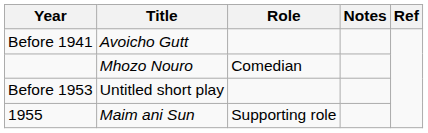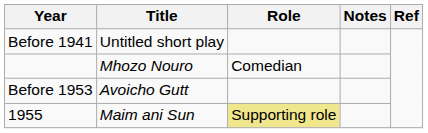 <table class="wikitable sortable">
 <tr>
 <th>Year</th>
 <th>Title</th>
 <th>Role</th>
 <th>Notes</th>
 <th>Ref</th>
 </tr>
 <tr>
 <td>Before 1941</td>
-<td><em>Avoicho Gutt</em></td>
+<td>Untitled short play</td>
 <td></td>
 <td></td>
 <td rowspan="4"></td>
 </tr>
 <tr>
 <td></td>
 <td><em>Mhozo Nouro</em></td>
 <td>Comedian</td>
 <td></td>
 </tr>
 <tr>
 <td>Before 1953</td>
-<td>Untitled short play</td>
+<td><em>Avoicho Gutt</em></td>
 <td></td>
 <td></td>
 </tr>
 <tr>
 <td>1955</td>
 <td><em>Maim ani Sun</em></td>
-<td>Supporting role</td>
+<td style="background: khaki;">Supporting role</td>
 <td></td>
 </tr>
 </table>
